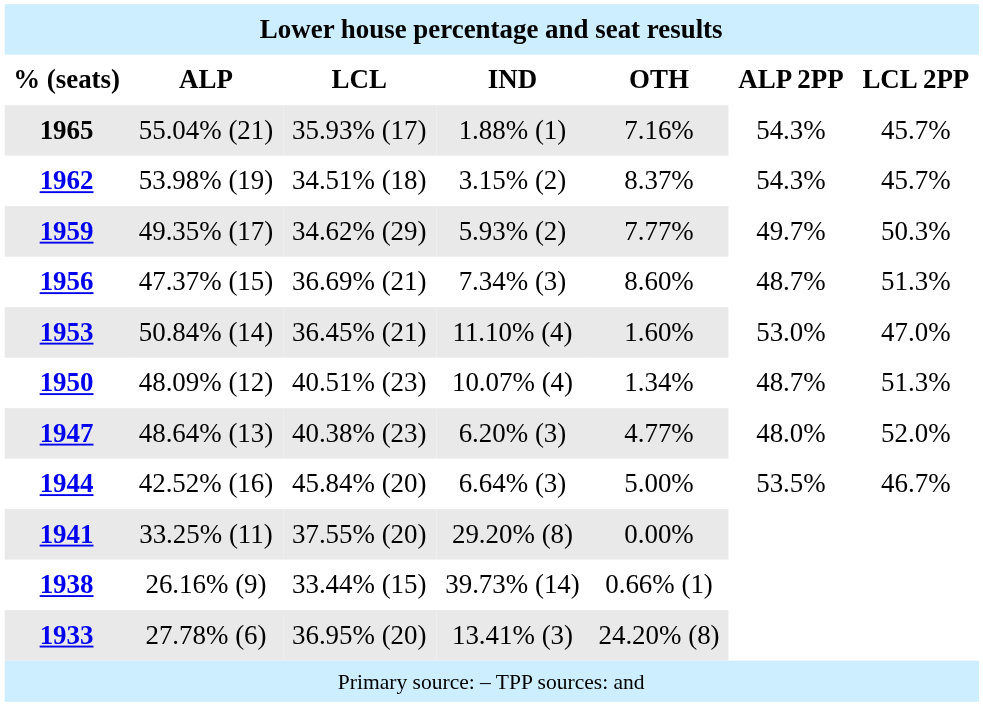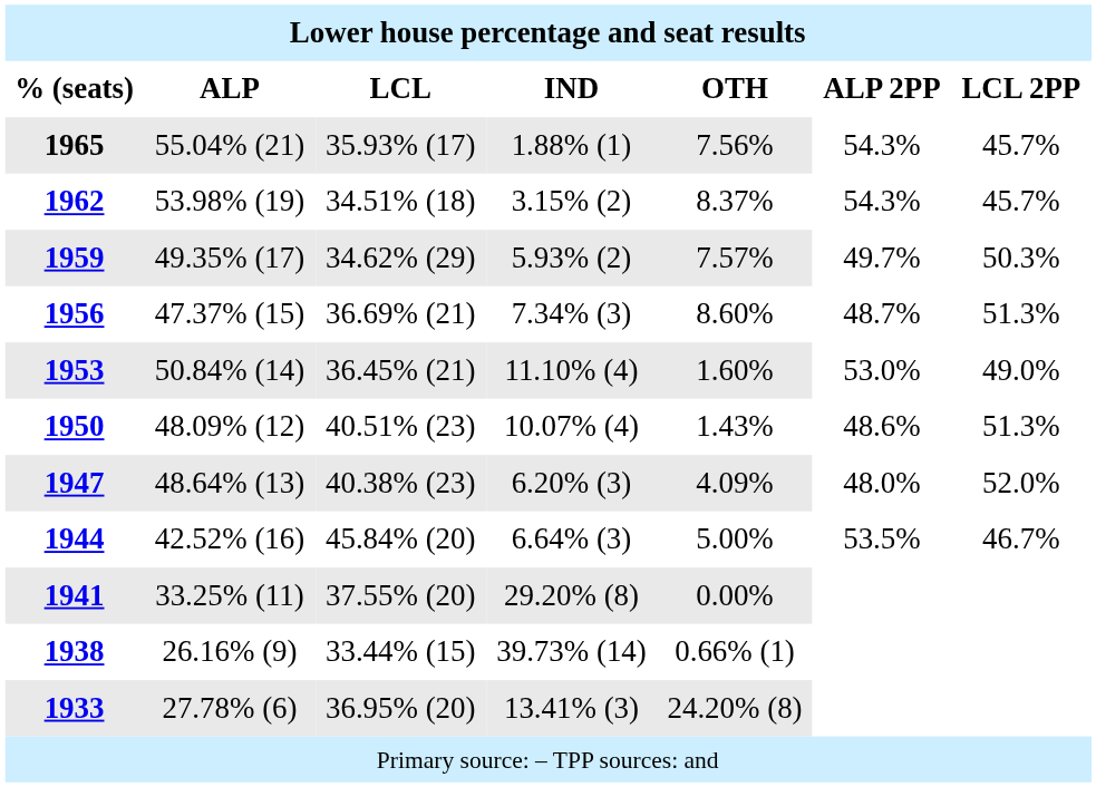 <table class="toccolours" align="right" cellpadding="5" cellspacing="0" style="margin-right: .5em; margin-top: .4em;font-size: 90%;">
 <tr>
 <th colspan=9 bgcolor="#cceeff" align="center">Lower house percentage and seat results</th>
 </tr>
 <tr>
 <th style="background-color:#" align="center">% (seats)</th>
 <th style="background-color:#" align="center">ALP</th>
 <th style="background-color:#" align="center">LCL</th>
 <th style="background-color:#" align="center">IND</th>
 <th style="background-color:#" align="center">OTH</th>
 <th style="background-color:#" align="center">ALP 2PP</th>
 <th style="background-color:#" align="center">LCL 2PP</th>
 </tr>
 <tr>
 <td align="center" bgcolor="e9e9e9"><strong>1965</strong></td>
 <td align="center" bgcolor="e9e9e9">55.04% (21)</td>
 <td align="center" bgcolor="e9e9e9">35.93% (17)</td>
 <td align="center" width="" bgcolor="e9e9e9">1.88% (1)</td>
-<td align="center" width="" bgcolor="e9e9e9">7.16%</td>
+<td align="center" width="" bgcolor="e9e9e9">7.56%</td>
 <td align="center" width="" bgcolor="">54.3%</td>
 <td align="center" width="" bgcolor="">45.7%</td>
 </tr>
 <tr>
 <td align="center" bgcolor=""><strong><a href='#'>1962</a></strong></td>
 <td align="center" bgcolor="">53.98% (19)</td>
 <td align="center" bgcolor="">34.51% (18)</td>
 <td align="center" width="" bgcolor="">3.15% (2)</td>
 <td align="center" width="" bgcolor="">8.37%</td>
 <td align="center" width="" bgcolor="">54.3%</td>
 <td align="center" width="" bgcolor="">45.7%</td>
 </tr>
 <tr>
 <td align="center" bgcolor="e9e9e9"><strong><a href='#'>1959</a></strong></td>
 <td align="center" bgcolor="e9e9e9">49.35% (17)</td>
 <td align="center" bgcolor="e9e9e9">34.62% (29)</td>
 <td align="center" width="" bgcolor="e9e9e9">5.93% (2)</td>
-<td align="center" width="" bgcolor="e9e9e9">7.77%</td>
+<td align="center" width="" bgcolor="e9e9e9">7.57%</td>
 <td align="center" width="" bgcolor="">49.7%</td>
 <td align="center" width="" bgcolor="">50.3%</td>
 </tr>
 <tr>
 <td align="center" bgcolor=""><strong><a href='#'>1956</a></strong></td>
 <td align="center" bgcolor="">47.37% (15)</td>
 <td align="center" bgcolor="">36.69% (21)</td>
 <td align="center" width="" bgcolor="">7.34% (3)</td>
 <td align="center" width="" bgcolor="">8.60%</td>
 <td align="center" width="" bgcolor="">48.7%</td>
 <td align="center" width="" bgcolor="">51.3%</td>
 </tr>
 <tr>
 <td align="center" bgcolor="e9e9e9"><strong><a href='#'>1953</a></strong></td>
 <td align="center" bgcolor="e9e9e9">50.84% (14)</td>
 <td align="center" bgcolor="e9e9e9">36.45% (21)</td>
 <td align="center" width="" bgcolor="e9e9e9">11.10% (4)</td>
 <td align="center" width="" bgcolor="e9e9e9">1.60%</td>
 <td align="center" width="" bgcolor="">53.0%</td>
-<td align="center" width="" bgcolor="">47.0%</td>
+<td align="center" width="" bgcolor="">49.0%</td>
 </tr>
 <tr>
 <td align="center" bgcolor=""><strong><a href='#'>1950</a></strong></td>
 <td align="center" bgcolor="">48.09% (12)</td>
 <td align="center" bgcolor="">40.51% (23)</td>
 <td align="center" width="" bgcolor="">10.07% (4)</td>
-<td align="center" width="" bgcolor="">1.34%</td>
-<td align="center" width="" bgcolor="">48.7%</td>
+<td align="center" width="" bgcolor="">1.43%</td>
+<td align="center" width="" bgcolor="">48.6%</td>
 <td align="center" width="" bgcolor="">51.3%</td>
 </tr>
 <tr>
 <td align="center" bgcolor="e9e9e9"><strong><a href='#'>1947</a></strong></td>
 <td align="center" bgcolor="e9e9e9">48.64% (13)</td>
 <td align="center" bgcolor="e9e9e9">40.38% (23)</td>
 <td align="center" width="" bgcolor="e9e9e9">6.20% (3)</td>
-<td align="center" width="" bgcolor="e9e9e9">4.77%</td>
+<td align="center" width="" bgcolor="e9e9e9">4.09%</td>
 <td align="center" width="" bgcolor="">48.0%</td>
 <td align="center" width="" bgcolor="">52.0%</td>
 </tr>
 <tr>
 <td align="center" bgcolor=""><strong><a href='#'>1944</a></strong></td>
 <td align="center" bgcolor="">42.52% (16)</td>
 <td align="center" bgcolor="">45.84% (20)</td>
 <td align="center" width="" bgcolor="">6.64% (3)</td>
 <td align="center" width="" bgcolor="">5.00%</td>
 <td align="center" width="" bgcolor="">53.5%</td>
 <td align="center" width="" bgcolor="">46.7%</td>
 </tr>
 <tr>
 <td align="center" bgcolor="e9e9e9"><strong><a href='#'>1941</a></strong></td>
 <td align="center" bgcolor="e9e9e9">33.25% (11)</td>
 <td align="center" bgcolor="e9e9e9">37.55% (20)</td>
 <td align="center" width="" bgcolor="e9e9e9">29.20% (8)</td>
 <td align="center" width="" bgcolor="e9e9e9">0.00%</td>
 </tr>
 <tr>
 <td align="center" bgcolor=""><strong><a href='#'>1938</a></strong></td>
 <td align="center" bgcolor="">26.16% (9)</td>
 <td align="center" bgcolor="">33.44% (15)</td>
 <td align="center" width="" bgcolor="">39.73% (14)</td>
 <td align="center" width="" bgcolor="">0.66% (1)</td>
 </tr>
 <tr>
 <td align="center" bgcolor="e9e9e9"><strong><a href='#'>1933</a></strong></td>
 <td align="center" bgcolor="e9e9e9">27.78% (6)</td>
 <td align="center" bgcolor="e9e9e9">36.95% (20)</td>
 <td align="center" width="" bgcolor="e9e9e9">13.41% (3)</td>
 <td align="center" width="" bgcolor="e9e9e9">24.20% (8)</td>
 </tr>
 <tr>
 <td style="font-size: 80%" colspan=10 bgcolor="#cceeff" align="center">Primary source:   – TPP sources:  and </td>
 </tr>
 </table>
